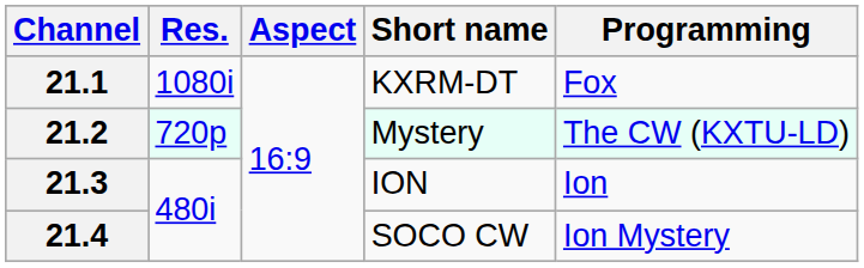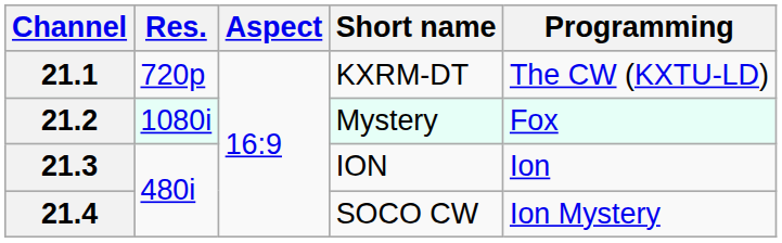 <table class="wikitable">
 <tr>
 <th><a href='#'>Channel</a></th>
 <th><a href='#'>Res.</a></th>
 <th><a href='#'>Aspect</a></th>
 <th>Short name</th>
 <th>Programming</th>
 </tr>
 <tr>
 <th scope = "row">21.1</th>
-<td><a href='#'>1080i</a></td>
+<td><a href='#'>720p</a></td>
 <td rowspan=4><a href='#'>16:9</a></td>
 <td>KXRM-DT</td>
-<td><a href='#'>Fox</a></td>
+<td><a href='#'>The CW</a> (<a href='#'>KXTU-LD</a>)</td>
 </tr>
 <tr style="background-color: #E6FFF7;">
 <th scope = "row">21.2</th>
-<td><a href='#'>720p</a></td>
+<td><a href='#'>1080i</a></td>
 <td>Mystery</td>
-<td><a href='#'>The CW</a> (<a href='#'>KXTU-LD</a>)</td>
+<td><a href='#'>Fox</a></td>
 </tr>
 <tr>
 <th scope = "row">21.3</th>
 <td rowspan=2><a href='#'>480i</a></td>
 <td>ION</td>
 <td><a href='#'>Ion</a></td>
 </tr>
 <tr>
 <th scope = "row">21.4</th>
 <td>SOCO CW</td>
 <td><a href='#'>Ion Mystery</a></td>
 </tr>
 </table>
